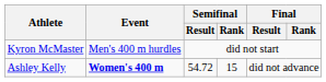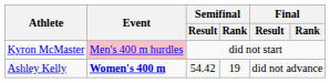 <table class=wikitable style="font-size:90%">
 <tr>
 <th rowspan="2">Athlete</th>
 <th rowspan="2">Event</th>
 <th colspan="2">Semifinal</th>
 <th colspan="2">Final</th>
 </tr>
 <tr style="font-size:95%">
 <th>Result</th>
 <th>Rank</th>
 <th>Result</th>
 <th>Rank</th>
 </tr>
 <tr align=center>
 <td align=left><a href='#'>Kyron McMaster</a></td>
-<td align=left><a href='#'>Men's 400 m hurdles</a></td>
+<td align=left style="background: pink;"><a href='#'>Men's 400 m hurdles</a></td>
 <td colspan=4>did not start</td>
 </tr>
 <tr align=center>
 <td align=left><a href='#'>Ashley Kelly</a></td>
 <td align=left><strong><a href='#'>Women's 400 m</a></strong></td>
-<td>54.72</td>
-<td>15</td>
+<td>54.42</td>
+<td>19</td>
 <td colspan=2>did not advance</td>
 </tr>
 </table>
